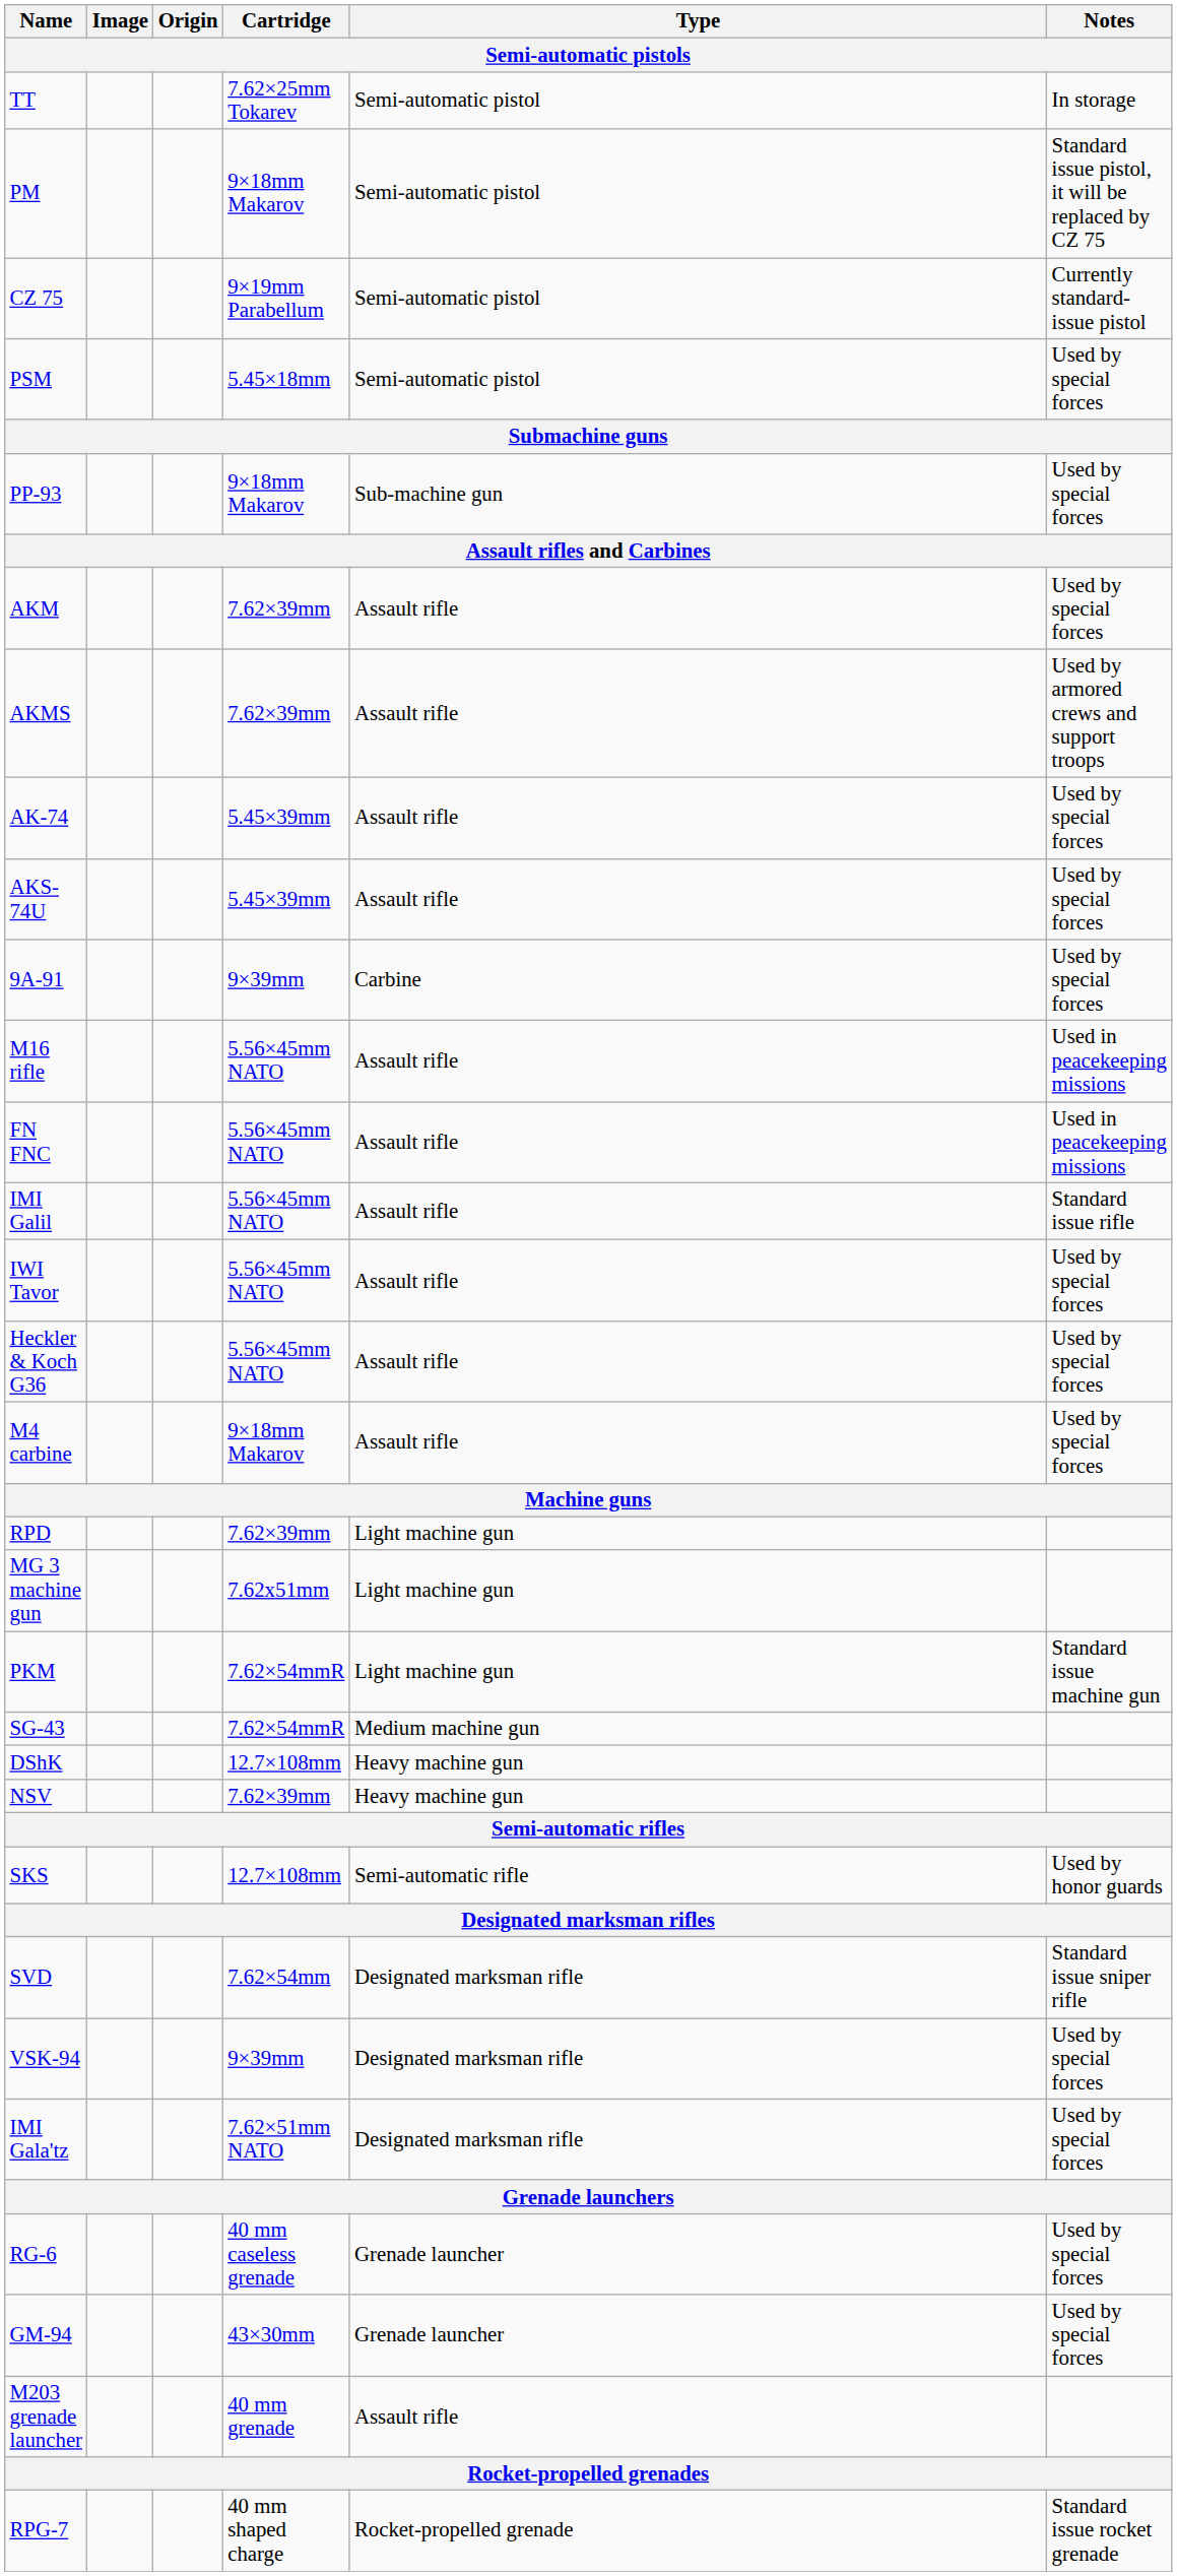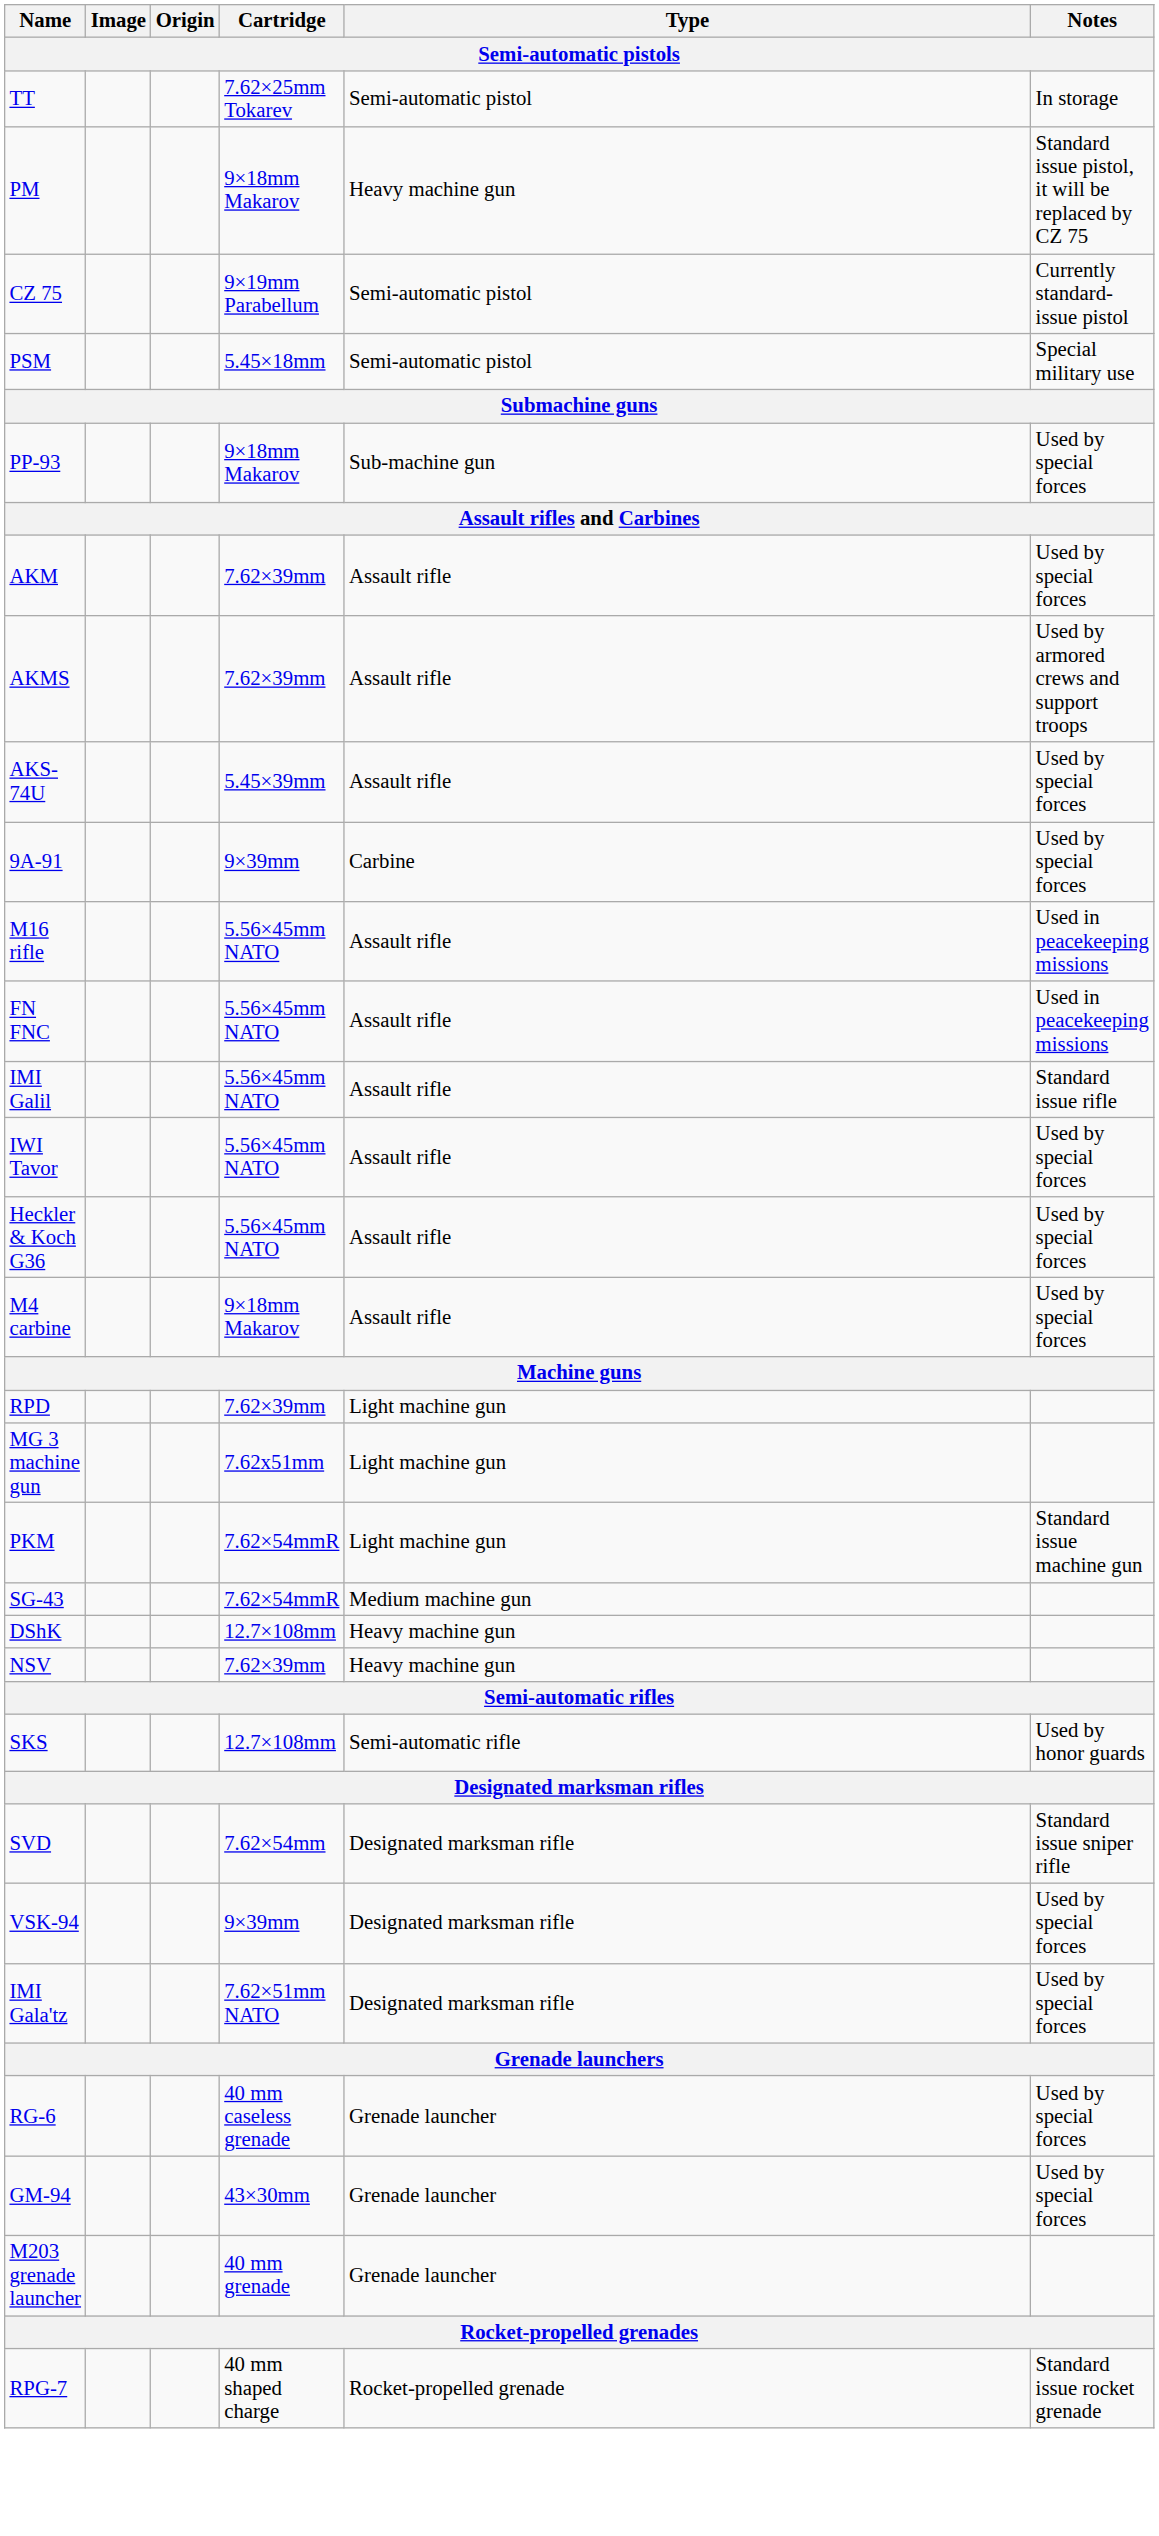 <table class="wikitable" style="border-collapse: collapse;" width="70%">
 <tr>
 <th width="3%">Name</th>
 <th width="1%">Image</th>
 <th width="4%">Origin</th>
 <th width="6%">Cartridge</th>
 <th>Type</th>
 <th width="6%">Notes</th>
 </tr>
 <tr>
 <th colspan="6"><a href='#'>Semi-automatic pistols</a></th>
 </tr>
 <tr>
 <td><a href='#'>TT</a></td>
 <td></td>
 <td></td>
 <td><a href='#'>7.62×25mm Tokarev</a></td>
 <td>Semi-automatic pistol</td>
 <td>In storage</td>
 </tr>
 <tr>
 <td><a href='#'>PM</a></td>
 <td></td>
 <td></td>
 <td><a href='#'>9×18mm Makarov</a></td>
-<td>Semi-automatic pistol</td>
+<td>Heavy machine gun</td>
 <td>Standard issue pistol, it will be replaced by CZ 75</td>
 </tr>
 <tr>
 <td><a href='#'>CZ 75</a></td>
 <td></td>
 <td></td>
 <td><a href='#'>9×19mm Parabellum</a></td>
 <td>Semi-automatic pistol</td>
 <td>Currently standard-issue pistol</td>
 </tr>
 <tr>
 <td><a href='#'>PSM</a></td>
 <td></td>
 <td></td>
 <td><a href='#'>5.45×18mm</a></td>
 <td>Semi-automatic pistol</td>
-<td>Used by special forces</td>
+<td>Special military use</td>
 </tr>
 <tr>
 <th colspan="6"><a href='#'>Submachine guns</a></th>
 </tr>
 <tr>
 <td><a href='#'>PP-93</a></td>
 <td></td>
 <td></td>
 <td><a href='#'>9×18mm Makarov</a></td>
 <td>Sub-machine gun</td>
 <td>Used by special forces</td>
 </tr>
 <tr>
 <th colspan="6"><a href='#'>Assault rifles</a> and <a href='#'>Carbines</a></th>
 </tr>
 <tr>
 <td><a href='#'>AKM</a></td>
 <td></td>
 <td></td>
 <td><a href='#'>7.62×39mm</a></td>
 <td>Assault rifle</td>
 <td>Used by special forces</td>
 </tr>
 <tr>
 <td><a href='#'>AKMS</a></td>
 <td></td>
 <td></td>
 <td><a href='#'>7.62×39mm</a></td>
 <td>Assault rifle</td>
 <td>Used by armored crews and support troops</td>
-</tr>
-<tr>
-<td><a href='#'>AK-74</a></td>
-<td></td>
-<td></td>
-<td><a href='#'>5.45×39mm</a></td>
-<td>Assault rifle</td>
-<td>Used by special forces</td>
 </tr>
 <tr>
 <td><a href='#'>AKS-74U</a></td>
 <td></td>
 <td></td>
 <td><a href='#'>5.45×39mm</a></td>
 <td>Assault rifle</td>
 <td>Used by special forces</td>
 </tr>
 <tr>
 <td><a href='#'>9A-91</a></td>
 <td></td>
 <td></td>
 <td><a href='#'>9×39mm</a></td>
 <td>Carbine</td>
 <td>Used by special forces</td>
 </tr>
 <tr>
 <td><a href='#'>M16 rifle</a></td>
 <td></td>
 <td></td>
 <td><a href='#'>5.56×45mm NATO</a></td>
 <td>Assault rifle</td>
 <td>Used in <a href='#'>peacekeeping missions</a></td>
 </tr>
 <tr>
 <td><a href='#'>FN FNC</a></td>
 <td></td>
 <td></td>
 <td><a href='#'>5.56×45mm NATO</a></td>
 <td>Assault rifle</td>
 <td>Used in <a href='#'>peacekeeping missions</a></td>
 </tr>
 <tr>
 <td><a href='#'>IMI Galil</a></td>
 <td></td>
 <td></td>
 <td><a href='#'>5.56×45mm NATO</a></td>
 <td>Assault rifle</td>
 <td>Standard issue rifle</td>
 </tr>
 <tr>
 <td><a href='#'>IWI Tavor</a></td>
 <td></td>
 <td></td>
 <td><a href='#'>5.56×45mm NATO</a></td>
 <td>Assault rifle</td>
 <td>Used by special forces</td>
 </tr>
 <tr>
 <td><a href='#'>Heckler & Koch G36</a></td>
 <td></td>
 <td></td>
 <td><a href='#'>5.56×45mm NATO</a></td>
 <td>Assault rifle</td>
 <td>Used by special forces</td>
 </tr>
 <tr>
 <td><a href='#'>M4 carbine</a></td>
 <td></td>
 <td></td>
 <td><a href='#'>9×18mm Makarov</a></td>
 <td>Assault rifle</td>
 <td>Used by special forces</td>
 </tr>
 <tr>
 <th colspan="6"><a href='#'>Machine guns</a></th>
 </tr>
 <tr>
 <td><a href='#'>RPD</a></td>
 <td></td>
 <td></td>
 <td><a href='#'>7.62×39mm</a></td>
 <td>Light machine gun</td>
 <td></td>
 </tr>
 <tr>
 <td><a href='#'>MG 3 machine gun</a></td>
 <td></td>
 <td></td>
 <td><a href='#'>7.62x51mm</a></td>
 <td>Light machine gun</td>
 <td></td>
 </tr>
 <tr>
 <td><a href='#'>PKM</a></td>
 <td></td>
 <td></td>
 <td><a href='#'>7.62×54mmR</a></td>
 <td>Light machine gun</td>
 <td> Standard issue machine gun</td>
 </tr>
 <tr>
 <td><a href='#'>SG-43</a></td>
 <td></td>
 <td></td>
 <td><a href='#'>7.62×54mmR</a></td>
 <td>Medium machine gun</td>
 <td></td>
 </tr>
 <tr>
 <td><a href='#'>DShK</a></td>
 <td></td>
 <td></td>
 <td><a href='#'>12.7×108mm</a></td>
 <td>Heavy machine gun</td>
 <td></td>
 </tr>
 <tr>
 <td><a href='#'>NSV</a></td>
 <td></td>
 <td></td>
 <td><a href='#'>7.62×39mm</a></td>
 <td>Heavy machine gun</td>
 <td></td>
 </tr>
 <tr>
 <th colspan="6"><a href='#'>Semi-automatic rifles</a></th>
 </tr>
 <tr>
 <td><a href='#'>SKS</a></td>
 <td></td>
 <td></td>
 <td><a href='#'>12.7×108mm</a></td>
 <td>Semi-automatic rifle</td>
 <td>Used by honor guards</td>
 </tr>
 <tr>
 <th colspan="6"><a href='#'>Designated marksman rifles</a></th>
 </tr>
 <tr>
 <td><a href='#'>SVD</a></td>
 <td></td>
 <td></td>
 <td><a href='#'>7.62×54mm</a></td>
 <td>Designated marksman rifle</td>
 <td> Standard issue sniper rifle</td>
 </tr>
 <tr>
 <td><a href='#'>VSK-94</a></td>
 <td></td>
 <td></td>
 <td><a href='#'>9×39mm</a></td>
 <td>Designated marksman rifle</td>
 <td>Used by special forces</td>
 </tr>
 <tr>
 <td><a href='#'>IMI Gala'tz</a></td>
 <td></td>
 <td></td>
 <td><a href='#'>7.62×51mm NATO</a></td>
 <td>Designated marksman rifle</td>
 <td>Used by special forces</td>
 </tr>
 <tr>
 <th colspan="6"><a href='#'>Grenade launchers</a></th>
 </tr>
 <tr>
 <td><a href='#'>RG-6</a></td>
 <td></td>
 <td></td>
 <td><a href='#'>40 mm caseless grenade</a></td>
 <td>Grenade launcher</td>
 <td>Used by special forces</td>
 </tr>
 <tr>
 <td><a href='#'>GM-94</a></td>
 <td></td>
 <td></td>
 <td><a href='#'>43×30mm</a></td>
 <td>Grenade launcher</td>
 <td>Used by special forces</td>
 </tr>
 <tr>
 <td><a href='#'>M203 grenade launcher</a></td>
 <td></td>
 <td></td>
 <td><a href='#'>40 mm grenade</a></td>
-<td>Assault rifle</td>
+<td>Grenade launcher</td>
 <td></td>
 </tr>
 <tr>
 <th colspan="6"><a href='#'>Rocket-propelled grenades</a></th>
 </tr>
 <tr>
 <td><a href='#'>RPG-7</a></td>
 <td></td>
 <td></td>
 <td>40 mm shaped charge</td>
 <td>Rocket-propelled grenade</td>
 <td> Standard issue rocket grenade</td>
 </tr>
 </table>
